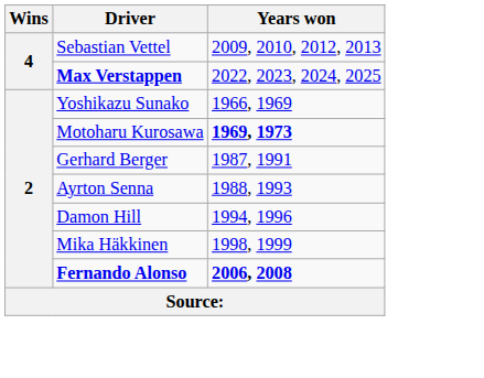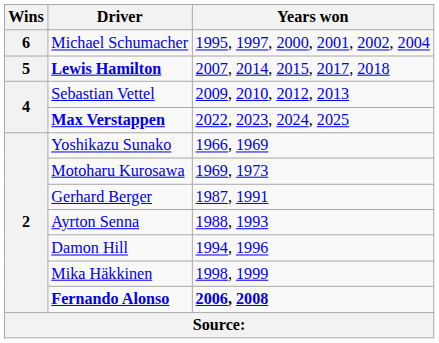 <table class="wikitable">
 <tr>
 <th>Wins</th>
 <th>Driver</th>
 <th>Years won</th>
+</tr>
+<tr>
+<th>6</th>
+<td> <a href='#'>Michael Schumacher</a></td>
+<td><a href='#'>1995</a>, <a href='#'>1997</a>, <a href='#'>2000</a>, <a href='#'>2001</a>, <a href='#'>2002</a>, <a href='#'>2004</a></td>
+</tr>
+<tr>
+<th>5</th>
+<td> <strong><a href='#'>Lewis Hamilton</a></strong></td>
+<td><a href='#'>2007</a>, <a href='#'>2014</a>, <a href='#'>2015</a>, <a href='#'>2017</a>, <a href='#'>2018</a></td>
 </tr>
 <tr>
 <th rowspan="2">4</th>
 <td> <a href='#'>Sebastian Vettel</a></td>
 <td><a href='#'>2009</a>, <a href='#'>2010</a>, <a href='#'>2012</a>, <a href='#'>2013</a></td>
 </tr>
 <tr>
 <td> <strong><a href='#'>Max Verstappen</a></strong></td>
 <td><a href='#'>2022</a>, <a href='#'>2023</a>, <a href='#'>2024</a>, <a href='#'>2025</a></td>
 </tr>
 <tr>
 <th rowspan="7">2</th>
 <td> <a href='#'>Yoshikazu Sunako</a></td>
 <td><span><a href='#'>1966</a>, <a href='#'>1969</a></span></td>
 </tr>
 <tr>
 <td> <a href='#'>Motoharu Kurosawa</a></td>
-<td><strong><span><a href='#'>1969</a>, <a href='#'>1973</a></span></strong></td>
+<td><span><a href='#'>1969</a>, <a href='#'>1973</a></span></td>
 </tr>
 <tr>
 <td> <a href='#'>Gerhard Berger</a></td>
 <td><a href='#'>1987</a>, <a href='#'>1991</a></td>
 </tr>
 <tr>
 <td> <a href='#'>Ayrton Senna</a></td>
 <td><a href='#'>1988</a>, <a href='#'>1993</a></td>
 </tr>
 <tr>
 <td> <a href='#'>Damon Hill</a></td>
 <td><a href='#'>1994</a>, <a href='#'>1996</a></td>
 </tr>
 <tr>
 <td> <a href='#'>Mika Häkkinen</a></td>
 <td><a href='#'>1998</a>, <a href='#'>1999</a></td>
 </tr>
 <tr>
 <td> <strong><a href='#'>Fernando Alonso</a></strong></td>
 <td><strong><a href='#'>2006</a>, <a href='#'>2008</a></strong></td>
 </tr>
 <tr>
 <th colspan=3>Source:</th>
 </tr>
 </table>
